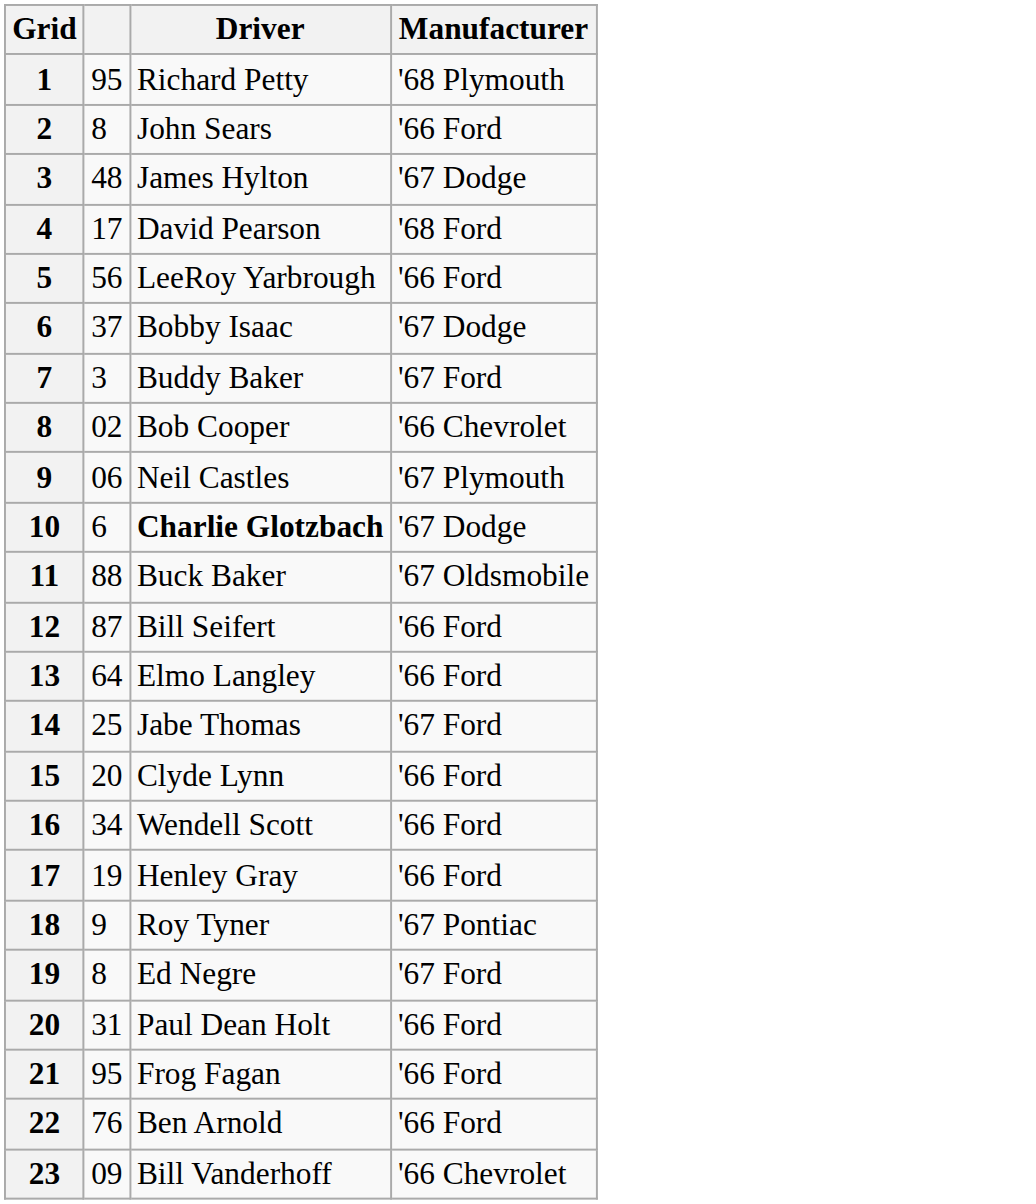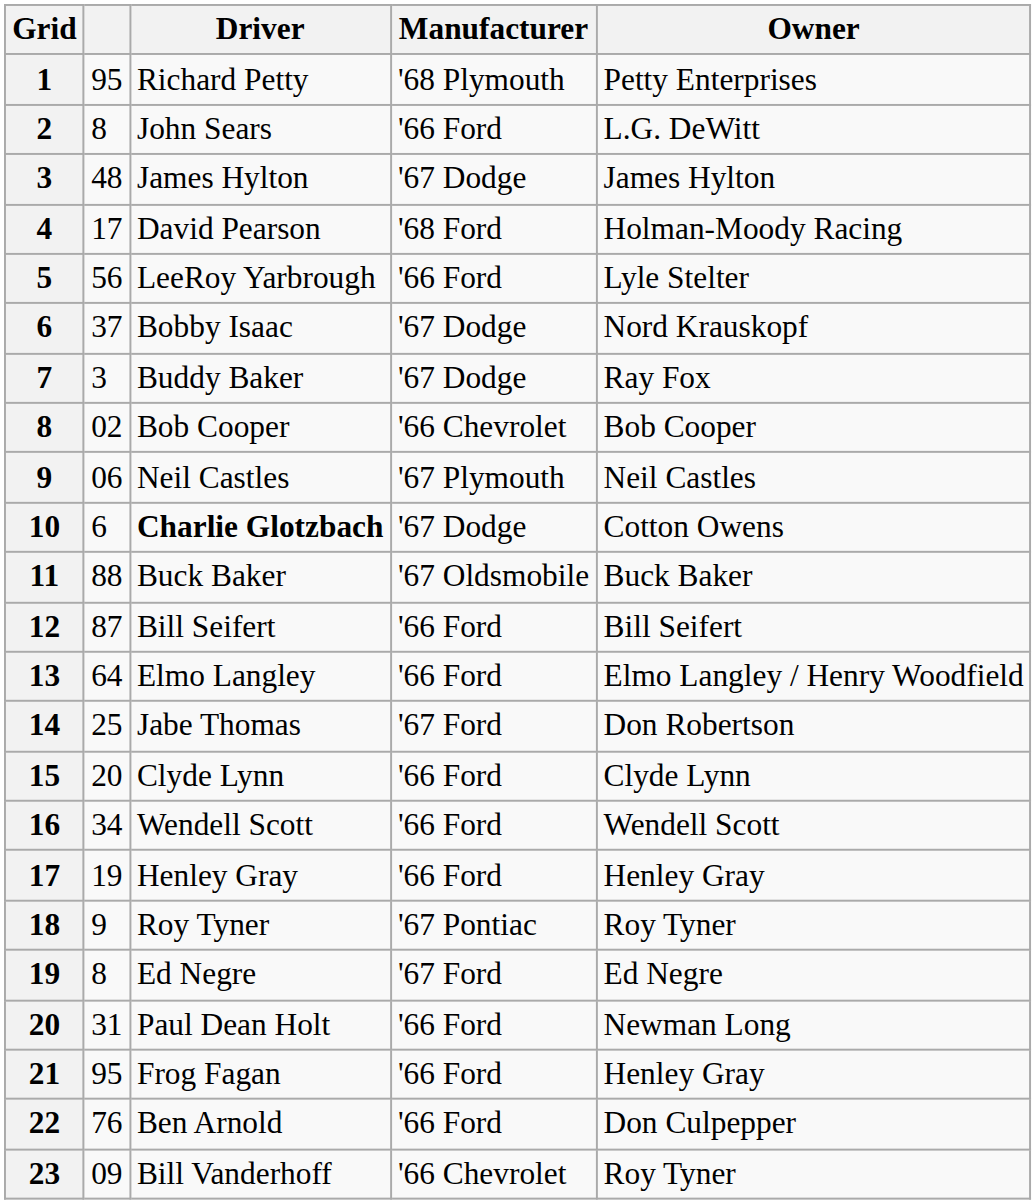 <table class="wikitable">
 <tr>
 <th>Grid</th>
 <th></th>
 <th>Driver</th>
 <th>Manufacturer</th>
+<th>Owner</th>
 </tr>
 <tr>
 <th>1</th>
 <td>95</td>
 <td>Richard Petty</td>
 <td>'68 Plymouth</td>
+<td>Petty Enterprises</td>
 </tr>
 <tr>
 <th>2</th>
 <td>8</td>
 <td>John Sears</td>
 <td>'66 Ford</td>
+<td>L.G. DeWitt</td>
 </tr>
 <tr>
 <th>3</th>
 <td>48</td>
 <td>James Hylton</td>
 <td>'67 Dodge</td>
+<td>James Hylton</td>
 </tr>
 <tr>
 <th>4</th>
 <td>17</td>
 <td>David Pearson</td>
 <td>'68 Ford</td>
+<td>Holman-Moody Racing</td>
 </tr>
 <tr>
 <th>5</th>
 <td>56</td>
 <td>LeeRoy Yarbrough</td>
 <td>'66 Ford</td>
+<td>Lyle Stelter</td>
 </tr>
 <tr>
 <th>6</th>
 <td>37</td>
 <td>Bobby Isaac</td>
 <td>'67 Dodge</td>
+<td>Nord Krauskopf</td>
 </tr>
 <tr>
 <th>7</th>
 <td>3</td>
 <td>Buddy Baker</td>
-<td>'67 Ford</td>
+<td>'67 Dodge</td>
+<td>Ray Fox</td>
 </tr>
 <tr>
 <th>8</th>
 <td>02</td>
 <td>Bob Cooper</td>
 <td>'66 Chevrolet</td>
+<td>Bob Cooper</td>
 </tr>
 <tr>
 <th>9</th>
 <td>06</td>
 <td>Neil Castles</td>
 <td>'67 Plymouth</td>
+<td>Neil Castles</td>
 </tr>
 <tr>
 <th>10</th>
 <td>6</td>
 <td><strong>Charlie Glotzbach</strong></td>
 <td>'67 Dodge</td>
+<td>Cotton Owens</td>
 </tr>
 <tr>
 <th>11</th>
 <td>88</td>
 <td>Buck Baker</td>
 <td>'67 Oldsmobile</td>
+<td>Buck Baker</td>
 </tr>
 <tr>
 <th>12</th>
 <td>87</td>
 <td>Bill Seifert</td>
 <td>'66 Ford</td>
+<td>Bill Seifert</td>
 </tr>
 <tr>
 <th>13</th>
 <td>64</td>
 <td>Elmo Langley</td>
 <td>'66 Ford</td>
+<td>Elmo Langley / Henry Woodfield</td>
 </tr>
 <tr>
 <th>14</th>
 <td>25</td>
 <td>Jabe Thomas</td>
 <td>'67 Ford</td>
+<td>Don Robertson</td>
 </tr>
 <tr>
 <th>15</th>
 <td>20</td>
 <td>Clyde Lynn</td>
 <td>'66 Ford</td>
+<td>Clyde Lynn</td>
 </tr>
 <tr>
 <th>16</th>
 <td>34</td>
 <td>Wendell Scott</td>
 <td>'66 Ford</td>
+<td>Wendell Scott</td>
 </tr>
 <tr>
 <th>17</th>
 <td>19</td>
 <td>Henley Gray</td>
 <td>'66 Ford</td>
+<td>Henley Gray</td>
 </tr>
 <tr>
 <th>18</th>
 <td>9</td>
 <td>Roy Tyner</td>
 <td>'67 Pontiac</td>
+<td>Roy Tyner</td>
 </tr>
 <tr>
 <th>19</th>
 <td>8</td>
 <td>Ed Negre</td>
 <td>'67 Ford</td>
+<td>Ed Negre</td>
 </tr>
 <tr>
 <th>20</th>
 <td>31</td>
 <td>Paul Dean Holt</td>
 <td>'66 Ford</td>
+<td>Newman Long</td>
 </tr>
 <tr>
 <th>21</th>
 <td>95</td>
 <td>Frog Fagan</td>
 <td>'66 Ford</td>
+<td>Henley Gray</td>
 </tr>
 <tr>
 <th>22</th>
 <td>76</td>
 <td>Ben Arnold</td>
 <td>'66 Ford</td>
+<td>Don Culpepper</td>
 </tr>
 <tr>
 <th>23</th>
 <td>09</td>
 <td>Bill Vanderhoff</td>
 <td>'66 Chevrolet</td>
+<td>Roy Tyner</td>
 </tr>
 </table>
